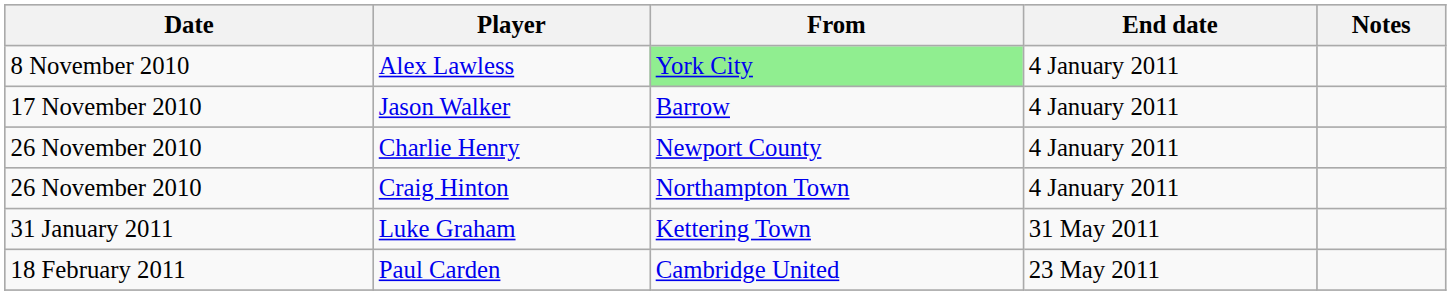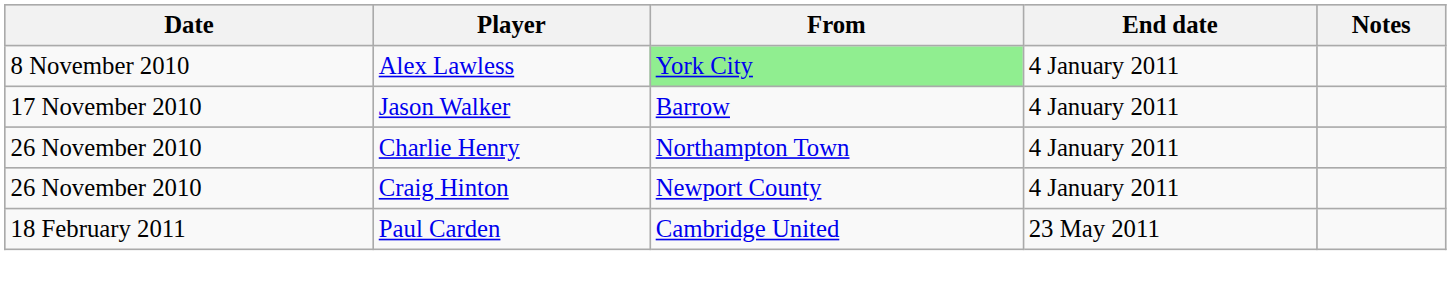 <table class="wikitable" style="text-align:center; font-size:95%;width:70%; text-align:left">
 <tr>
 <th>Date</th>
 <th>Player</th>
 <th>From</th>
 <th>End date</th>
 <th>Notes</th>
 </tr>
 <tr --->
 <td>8 November 2010</td>
 <td> <a href='#'>Alex Lawless</a></td>
 <td style="background: lightgreen;"><a href='#'>York City</a></td>
 <td>4 January 2011</td>
 <td align="center"></td>
 </tr>
 <tr --->
 <td>17 November 2010</td>
 <td> <a href='#'>Jason Walker</a></td>
 <td><a href='#'>Barrow</a></td>
 <td>4 January 2011</td>
 <td align="center"></td>
 </tr>
 <tr --->
 <td>26 November 2010</td>
 <td> <a href='#'>Charlie Henry</a></td>
-<td><a href='#'>Newport County</a></td>
+<td><a href='#'>Northampton Town</a></td>
 <td>4 January 2011</td>
 <td align="center"></td>
 </tr>
 <tr --->
 <td>26 November 2010</td>
 <td> <a href='#'>Craig Hinton</a></td>
-<td><a href='#'>Northampton Town</a></td>
+<td><a href='#'>Newport County</a></td>
 <td>4 January 2011</td>
-<td align="center"></td>
-</tr>
-<tr --->
-<td>31 January 2011</td>
-<td> <a href='#'>Luke Graham</a></td>
-<td><a href='#'>Kettering Town</a></td>
-<td>31 May 2011</td>
 <td align="center"></td>
 </tr>
 <tr --->
 <td>18 February 2011</td>
 <td> <a href='#'>Paul Carden</a></td>
 <td><a href='#'>Cambridge United</a></td>
 <td>23 May 2011</td>
 <td align="center"></td>
 </tr>
 </table>
